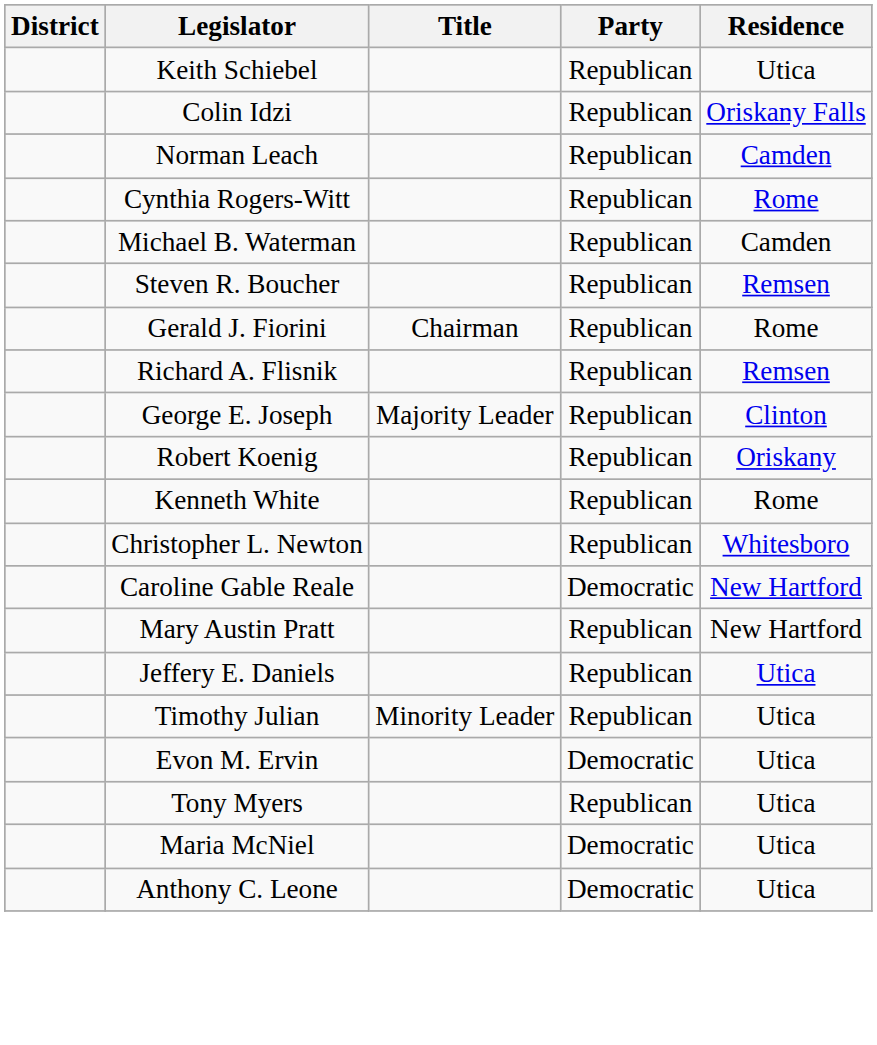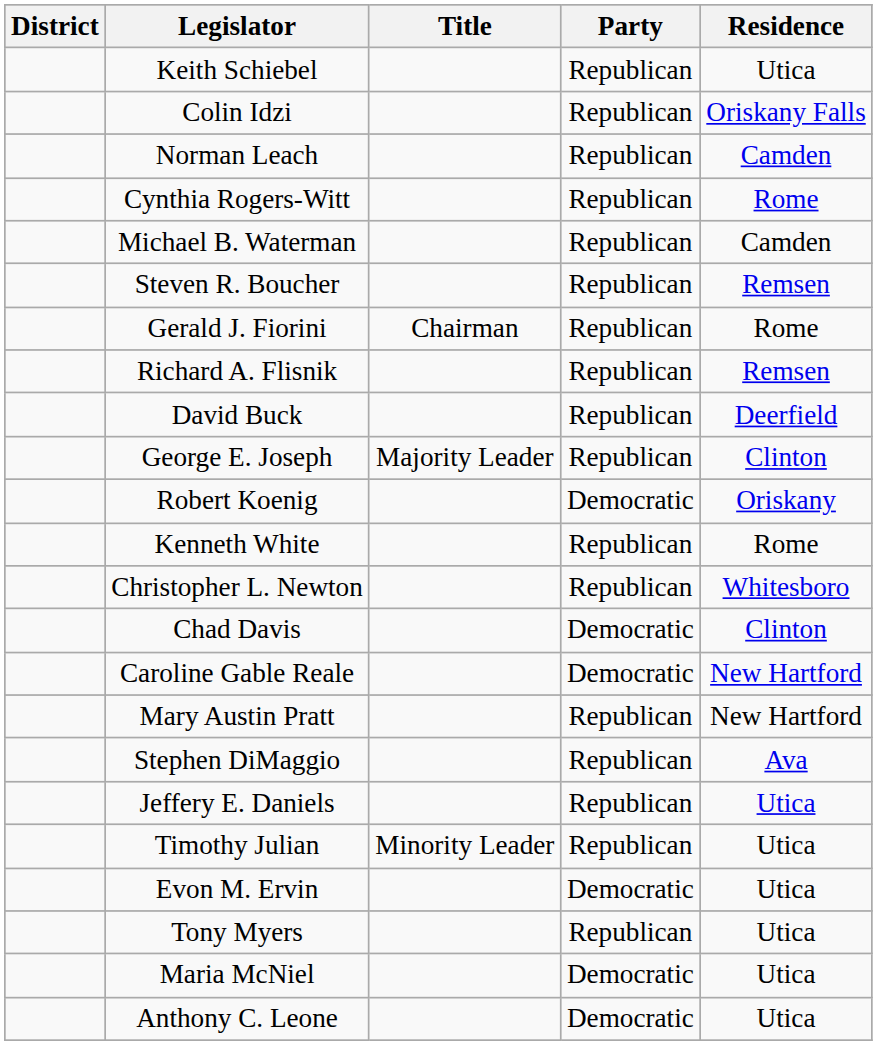 <table class="wikitable" style="text-align:center">
 <tr>
 <th>District</th>
 <th>Legislator</th>
 <th>Title</th>
 <th>Party</th>
 <th>Residence</th>
 </tr>
 <tr>
 <td></td>
 <td>Keith Schiebel</td>
 <td></td>
 <td>Republican</td>
 <td>Utica</td>
 </tr>
 <tr>
 <td></td>
 <td>Colin Idzi</td>
 <td></td>
 <td>Republican</td>
 <td><a href='#'>Oriskany Falls</a></td>
 </tr>
 <tr>
 <td></td>
 <td>Norman Leach</td>
 <td></td>
 <td>Republican</td>
 <td><a href='#'>Camden</a></td>
 </tr>
 <tr>
 <td></td>
 <td>Cynthia Rogers-Witt</td>
 <td></td>
 <td>Republican</td>
 <td><a href='#'>Rome</a></td>
 </tr>
 <tr>
 <td></td>
 <td>Michael B. Waterman</td>
 <td></td>
 <td>Republican</td>
 <td>Camden</td>
 </tr>
 <tr>
 <td></td>
 <td>Steven R. Boucher</td>
 <td></td>
 <td>Republican</td>
 <td><a href='#'>Remsen</a></td>
 </tr>
 <tr>
 <td></td>
 <td>Gerald J. Fiorini</td>
 <td>Chairman</td>
 <td>Republican</td>
 <td>Rome</td>
 </tr>
 <tr>
 <td></td>
 <td>Richard A. Flisnik</td>
 <td></td>
 <td>Republican</td>
 <td><a href='#'>Remsen</a></td>
 </tr>
 <tr>
 <td></td>
+<td>David Buck</td>
+<td></td>
+<td>Republican</td>
+<td><a href='#'>Deerfield</a></td>
+</tr>
+<tr>
+<td></td>
 <td>George E. Joseph</td>
 <td>Majority Leader</td>
 <td>Republican</td>
 <td><a href='#'>Clinton</a></td>
 </tr>
 <tr>
 <td></td>
 <td>Robert Koenig</td>
 <td></td>
-<td>Republican</td>
+<td>Democratic</td>
 <td><a href='#'>Oriskany</a></td>
 </tr>
 <tr>
 <td></td>
 <td>Kenneth White</td>
 <td></td>
 <td>Republican</td>
 <td>Rome</td>
 </tr>
 <tr>
 <td></td>
 <td>Christopher L. Newton</td>
 <td></td>
 <td>Republican</td>
 <td><a href='#'>Whitesboro</a></td>
 </tr>
 <tr>
 <td></td>
+<td>Chad Davis</td>
+<td></td>
+<td>Democratic</td>
+<td><a href='#'>Clinton</a></td>
+</tr>
+<tr>
+<td></td>
 <td>Caroline Gable Reale</td>
 <td></td>
 <td>Democratic</td>
 <td><a href='#'>New Hartford</a></td>
 </tr>
 <tr>
 <td></td>
 <td>Mary Austin Pratt</td>
 <td></td>
 <td>Republican</td>
 <td>New Hartford</td>
+</tr>
+<tr>
+<td></td>
+<td>Stephen DiMaggio</td>
+<td></td>
+<td>Republican</td>
+<td><a href='#'>Ava</a></td>
 </tr>
 <tr>
 <td></td>
 <td>Jeffery E. Daniels</td>
 <td></td>
 <td>Republican</td>
 <td><a href='#'>Utica</a></td>
 </tr>
 <tr>
 <td></td>
 <td>Timothy Julian</td>
 <td>Minority Leader</td>
 <td>Republican</td>
 <td>Utica</td>
 </tr>
 <tr>
 <td></td>
 <td>Evon M. Ervin</td>
 <td></td>
 <td>Democratic</td>
 <td>Utica</td>
 </tr>
 <tr>
 <td></td>
 <td>Tony Myers</td>
 <td></td>
 <td>Republican</td>
 <td>Utica</td>
 </tr>
 <tr>
 <td></td>
 <td>Maria McNiel</td>
 <td></td>
 <td>Democratic</td>
 <td>Utica</td>
 </tr>
 <tr>
 <td></td>
 <td>Anthony C. Leone</td>
 <td></td>
 <td>Democratic</td>
 <td>Utica</td>
 </tr>
 </table>
